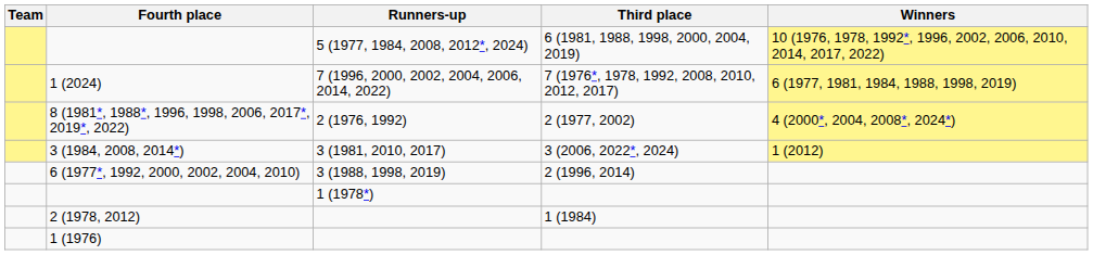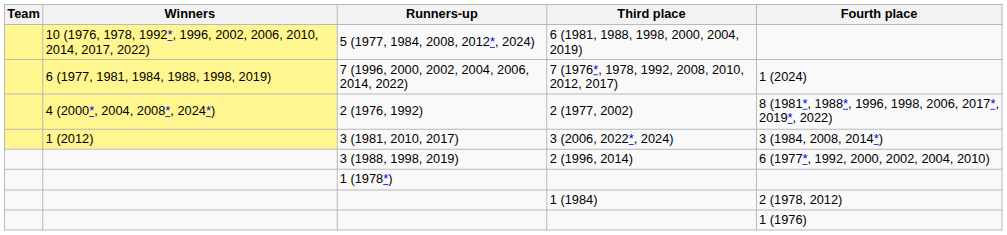 <table class="wikitable sortable">
 <tr>
 <th>Team</th>
-<th>Fourth place</th>
+<th>Winners</th>
 <th>Runners-up</th>
 <th>Third place</th>
-<th>Winners</th>
+<th>Fourth place</th>
 </tr>
 <tr>
 <td style=background:#FFF68F></td>
-<td></td>
+<td style=background:#FFF68F>10 (1976, 1978, 1992<a href='#'>*</a>, 1996, 2002, 2006, 2010, 2014, 2017, 2022)</td>
 <td>5 (1977, 1984, 2008, 2012<a href='#'>*</a>, 2024)</td>
 <td>6 (1981, 1988, 1998, 2000, 2004, 2019)</td>
-<td style=background:#FFF68F>10 (1976, 1978, 1992<a href='#'>*</a>, 1996, 2002, 2006, 2010, 2014, 2017, 2022)</td>
+<td></td>
 </tr>
 <tr>
 <td style=background:#FFF68F></td>
-<td>1 (2024)</td>
+<td style=background:#FFF68F>6 (1977, 1981, 1984, 1988, 1998, 2019)</td>
 <td>7 (1996, 2000, 2002, 2004, 2006, 2014, 2022)</td>
 <td>7 (1976<a href='#'>*</a>, 1978, 1992, 2008, 2010, 2012, 2017)</td>
-<td style=background:#FFF68F>6 (1977, 1981, 1984, 1988, 1998, 2019)</td>
+<td>1 (2024)</td>
 </tr>
 <tr>
 <td style=background:#FFF68F></td>
-<td>8 (1981<a href='#'>*</a>, 1988<a href='#'>*</a>, 1996, 1998, 2006, 2017<a href='#'>*</a>, 2019<a href='#'>*</a>, 2022)</td>
+<td style=background:#FFF68F>4 (2000<a href='#'>*</a>, 2004, 2008<a href='#'>*</a>, 2024<a href='#'>*</a>)</td>
 <td>2 (1976, 1992)</td>
 <td>2 (1977, 2002)</td>
-<td style=background:#FFF68F>4 (2000<a href='#'>*</a>, 2004, 2008<a href='#'>*</a>, 2024<a href='#'>*</a>)</td>
+<td>8 (1981<a href='#'>*</a>, 1988<a href='#'>*</a>, 1996, 1998, 2006, 2017<a href='#'>*</a>, 2019<a href='#'>*</a>, 2022)</td>
 </tr>
 <tr>
 <td style=background:#FFF68F></td>
-<td>3 (1984, 2008, 2014<a href='#'>*</a>)</td>
+<td style=background:#FFF68F>1 (2012)</td>
 <td>3 (1981, 2010, 2017)</td>
 <td>3 (2006, 2022<a href='#'>*</a>, 2024)</td>
-<td style=background:#FFF68F>1 (2012)</td>
+<td>3 (1984, 2008, 2014<a href='#'>*</a>)</td>
 </tr>
 <tr>
 <td></td>
-<td>6 (1977<a href='#'>*</a>, 1992, 2000, 2002, 2004, 2010)</td>
+<td></td>
 <td>3 (1988, 1998, 2019)</td>
 <td>2 (1996, 2014)</td>
-<td></td>
+<td>6 (1977<a href='#'>*</a>, 1992, 2000, 2002, 2004, 2010)</td>
 </tr>
 <tr>
 <td></td>
 <td></td>
 <td>1 (1978<a href='#'>*</a>)</td>
 <td></td>
 <td></td>
 </tr>
 <tr>
 <td></td>
-<td>2 (1978, 2012)</td>
+<td></td>
 <td></td>
 <td>1 (1984)</td>
-<td></td>
+<td>2 (1978, 2012)</td>
 </tr>
 <tr>
 <td></td>
-<td>1 (1976)</td>
 <td></td>
 <td></td>
 <td></td>
+<td>1 (1976)</td>
 </tr>
 </table>
